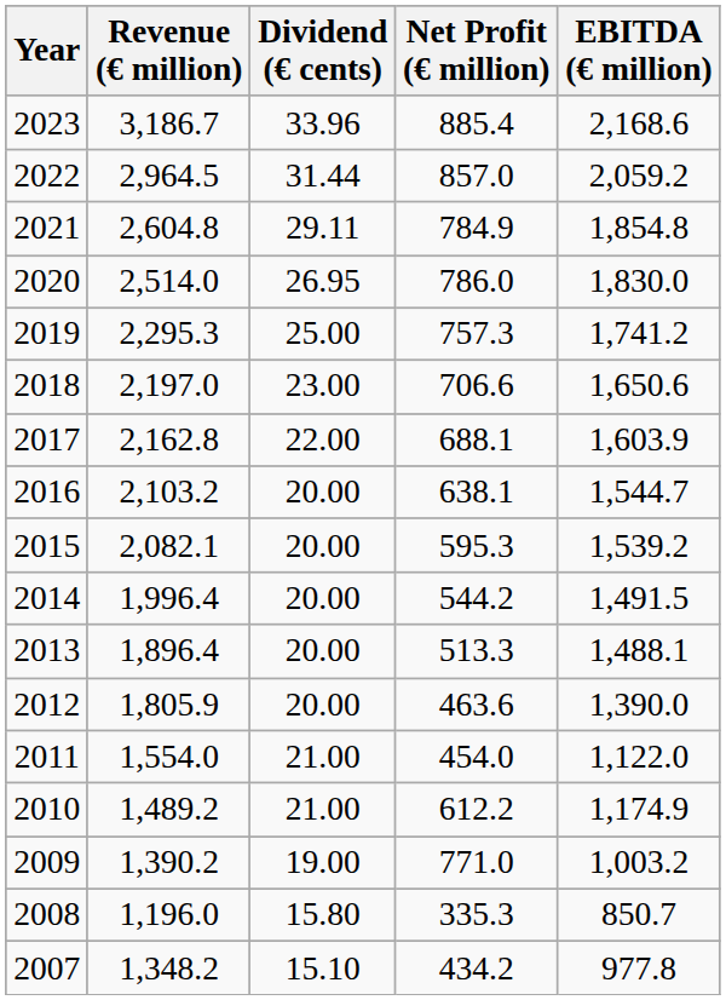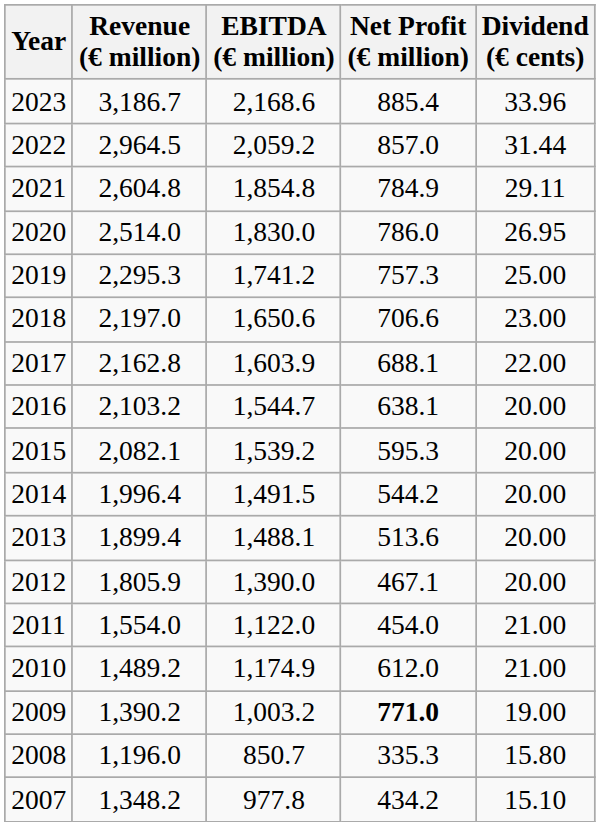 <table class="wikitable" style="text-align:center;">
 <tr>
 <th>Year</th>
 <th>Revenue<br>(€ million)</th>
+<th>EBITDA<br>(€ million)</th>
+<th>Net Profit<br>(€ million)</th>
 <th>Dividend<br>(€ cents)</th>
-<th>Net Profit<br>(€ million)</th>
-<th>EBITDA<br>(€ million)</th>
 </tr>
 <tr>
 <td>2023</td>
 <td>3,186.7</td>
+<td>2,168.6</td>
+<td>885.4</td>
 <td>33.96</td>
-<td>885.4</td>
-<td>2,168.6</td>
 </tr>
 <tr>
 <td>2022</td>
 <td>2,964.5</td>
+<td>2,059.2</td>
+<td>857.0</td>
 <td>31.44</td>
-<td>857.0</td>
-<td>2,059.2</td>
 </tr>
 <tr>
 <td>2021</td>
 <td>2,604.8</td>
+<td>1,854.8</td>
+<td>784.9</td>
 <td>29.11</td>
-<td>784.9</td>
-<td>1,854.8</td>
 </tr>
 <tr>
 <td>2020</td>
 <td>2,514.0</td>
+<td>1,830.0</td>
+<td>786.0</td>
 <td>26.95</td>
-<td>786.0</td>
-<td>1,830.0</td>
 </tr>
 <tr>
 <td>2019</td>
 <td>2,295.3</td>
+<td>1,741.2</td>
+<td>757.3</td>
 <td>25.00</td>
-<td>757.3</td>
-<td>1,741.2</td>
 </tr>
 <tr>
 <td>2018</td>
 <td>2,197.0</td>
+<td>1,650.6</td>
+<td>706.6</td>
 <td>23.00</td>
-<td>706.6</td>
-<td>1,650.6</td>
 </tr>
 <tr>
 <td>2017</td>
 <td>2,162.8</td>
+<td>1,603.9</td>
+<td>688.1</td>
 <td>22.00</td>
-<td>688.1</td>
-<td>1,603.9</td>
 </tr>
 <tr>
 <td>2016</td>
 <td>2,103.2</td>
+<td>1,544.7</td>
+<td>638.1</td>
 <td>20.00</td>
-<td>638.1</td>
-<td>1,544.7</td>
 </tr>
 <tr>
 <td>2015</td>
 <td>2,082.1</td>
+<td>1,539.2</td>
+<td>595.3</td>
 <td>20.00</td>
-<td>595.3</td>
-<td>1,539.2</td>
 </tr>
 <tr>
 <td>2014</td>
 <td>1,996.4</td>
+<td>1,491.5</td>
+<td>544.2</td>
 <td>20.00</td>
-<td>544.2</td>
-<td>1,491.5</td>
 </tr>
 <tr>
 <td>2013</td>
-<td>1,896.4</td>
+<td>1,899.4</td>
+<td>1,488.1</td>
+<td>513.6</td>
 <td>20.00</td>
-<td>513.3</td>
-<td>1,488.1</td>
 </tr>
 <tr>
 <td>2012</td>
 <td>1,805.9</td>
+<td>1,390.0</td>
+<td>467.1</td>
 <td>20.00</td>
-<td>463.6</td>
-<td>1,390.0</td>
 </tr>
 <tr>
 <td>2011</td>
 <td>1,554.0</td>
+<td>1,122.0</td>
+<td>454.0</td>
 <td>21.00</td>
-<td>454.0</td>
-<td>1,122.0</td>
 </tr>
 <tr>
 <td>2010</td>
 <td>1,489.2</td>
+<td>1,174.9</td>
+<td>612.0</td>
 <td>21.00</td>
-<td>612.2</td>
-<td>1,174.9</td>
 </tr>
 <tr>
 <td>2009</td>
 <td>1,390.2</td>
+<td>1,003.2</td>
+<td><strong>771.0</strong></td>
 <td>19.00</td>
-<td>771.0</td>
-<td>1,003.2</td>
 </tr>
 <tr>
 <td>2008</td>
 <td>1,196.0</td>
+<td>850.7</td>
+<td>335.3</td>
 <td>15.80</td>
-<td>335.3</td>
-<td>850.7</td>
 </tr>
 <tr>
 <td>2007</td>
 <td>1,348.2</td>
+<td>977.8</td>
+<td>434.2</td>
 <td>15.10</td>
-<td>434.2</td>
-<td>977.8</td>
 </tr>
 </table>
